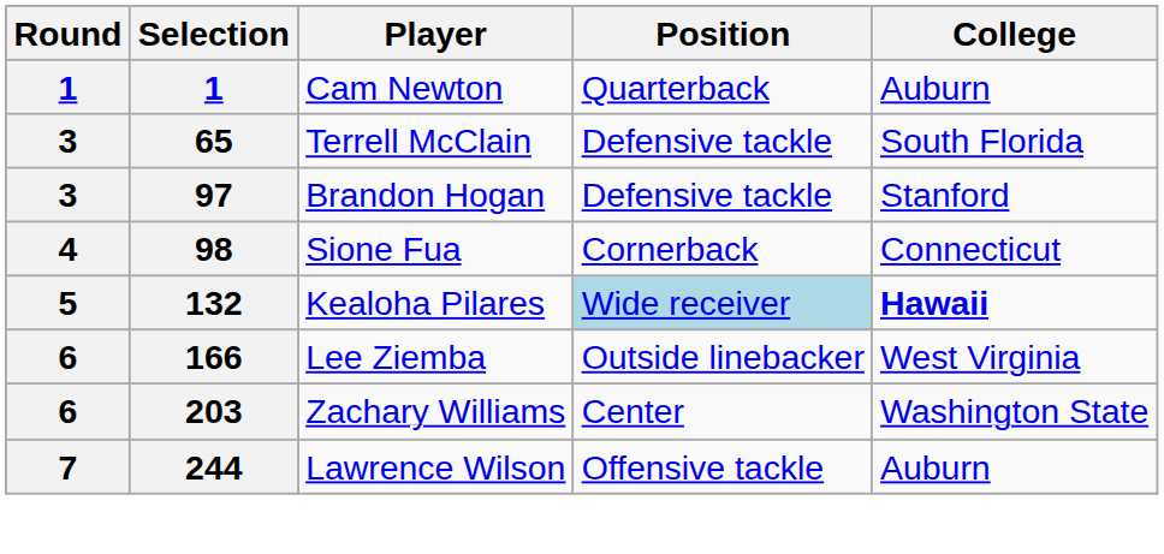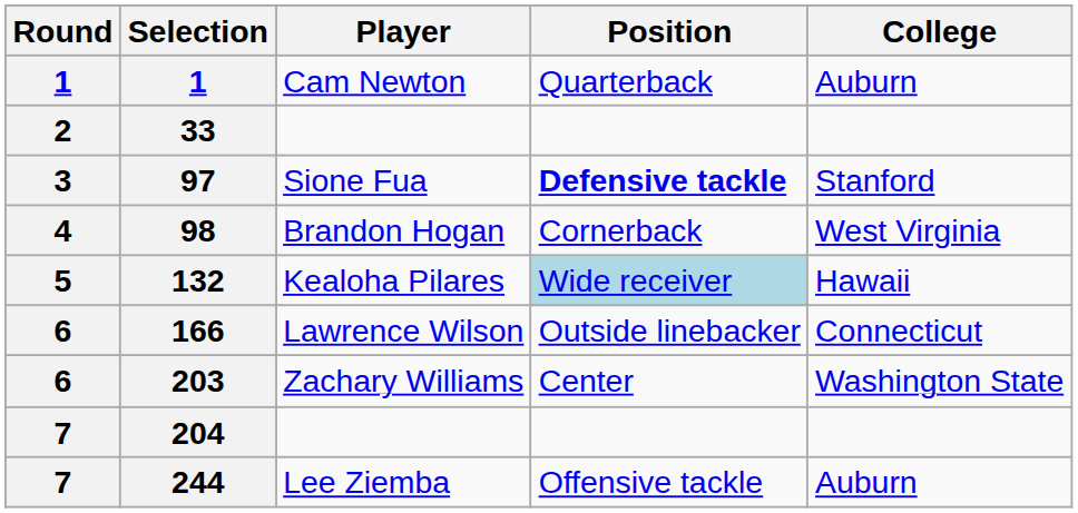 <table class="wikitable" style="font-size: 95%;">
 <tr>
 <th>Round</th>
 <th>Selection</th>
 <th>Player</th>
 <th>Position</th>
 <th>College</th>
 </tr>
 <tr>
 <th><a href='#'>1</a></th>
 <th><a href='#'>1</a></th>
 <td><a href='#'>Cam Newton</a></td>
 <td><a href='#'>Quarterback</a></td>
 <td><a href='#'>Auburn</a></td>
 </tr>
 <tr>
-<th>3</th>
-<th>65</th>
-<td><a href='#'>Terrell McClain</a></td>
-<td><a href='#'>Defensive tackle</a></td>
-<td><a href='#'>South Florida</a></td>
+<th>2</th>
+<th>33</th>
+<td></td>
+<td></td>
+<td></td>
 </tr>
 <tr>
 <th>3</th>
 <th>97 </th>
-<td><a href='#'>Brandon Hogan</a></td>
-<td><a href='#'>Defensive tackle</a></td>
+<td><a href='#'>Sione Fua</a></td>
+<td><strong><a href='#'>Defensive tackle</a></strong></td>
 <td><a href='#'>Stanford</a></td>
 </tr>
 <tr>
 <th>4</th>
 <th>98</th>
-<td><a href='#'>Sione Fua</a></td>
+<td><a href='#'>Brandon Hogan</a></td>
 <td><a href='#'>Cornerback</a></td>
-<td><a href='#'>Connecticut</a></td>
+<td><a href='#'>West Virginia</a></td>
 </tr>
 <tr>
 <th>5</th>
 <th>132</th>
 <td><a href='#'>Kealoha Pilares</a></td>
 <td style="background: lightblue;"><a href='#'>Wide receiver</a></td>
-<td><strong><a href='#'>Hawaii</a></strong></td>
+<td><a href='#'>Hawaii</a></td>
 </tr>
 <tr>
 <th>6</th>
 <th>166</th>
-<td><a href='#'>Lee Ziemba</a></td>
+<td><a href='#'>Lawrence Wilson</a></td>
 <td><a href='#'>Outside linebacker</a></td>
-<td><a href='#'>West Virginia</a></td>
+<td><a href='#'>Connecticut</a></td>
 </tr>
 <tr>
 <th>6</th>
 <th>203 </th>
 <td><a href='#'>Zachary Williams</a></td>
 <td><a href='#'>Center</a></td>
 <td><a href='#'>Washington State</a></td>
 </tr>
 <tr>
 <th>7</th>
+<th>204</th>
+<td></td>
+<td></td>
+<td></td>
+</tr>
+<tr>
+<th>7</th>
 <th>244 </th>
-<td><a href='#'>Lawrence Wilson</a></td>
+<td><a href='#'>Lee Ziemba</a></td>
 <td><a href='#'>Offensive tackle</a></td>
 <td><a href='#'>Auburn</a></td>
 </tr>
 </table>
